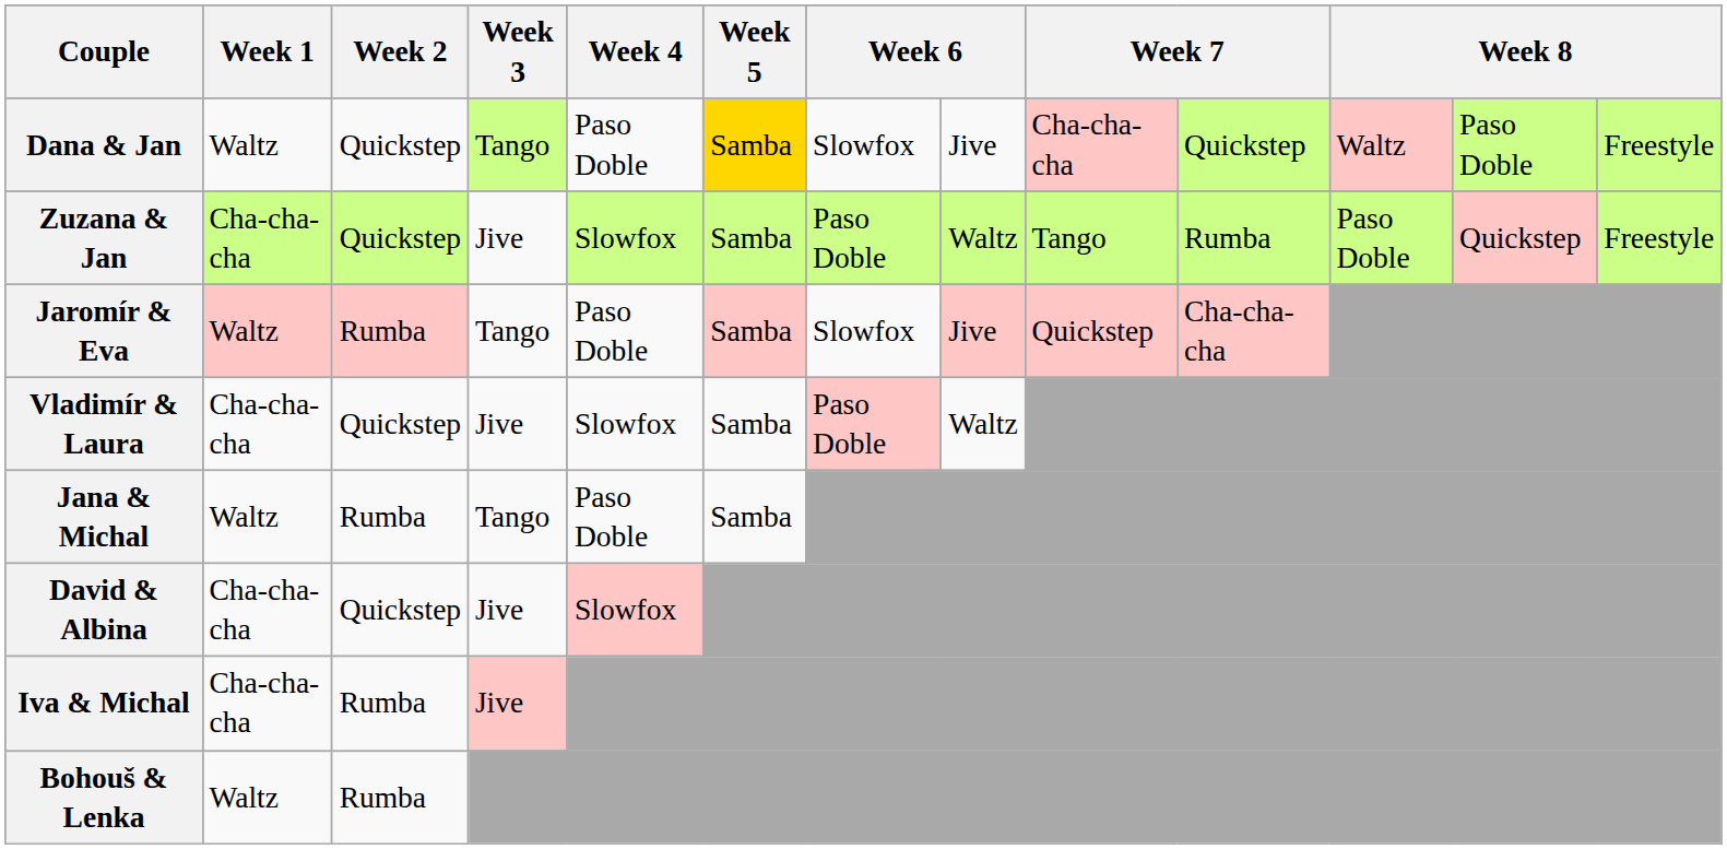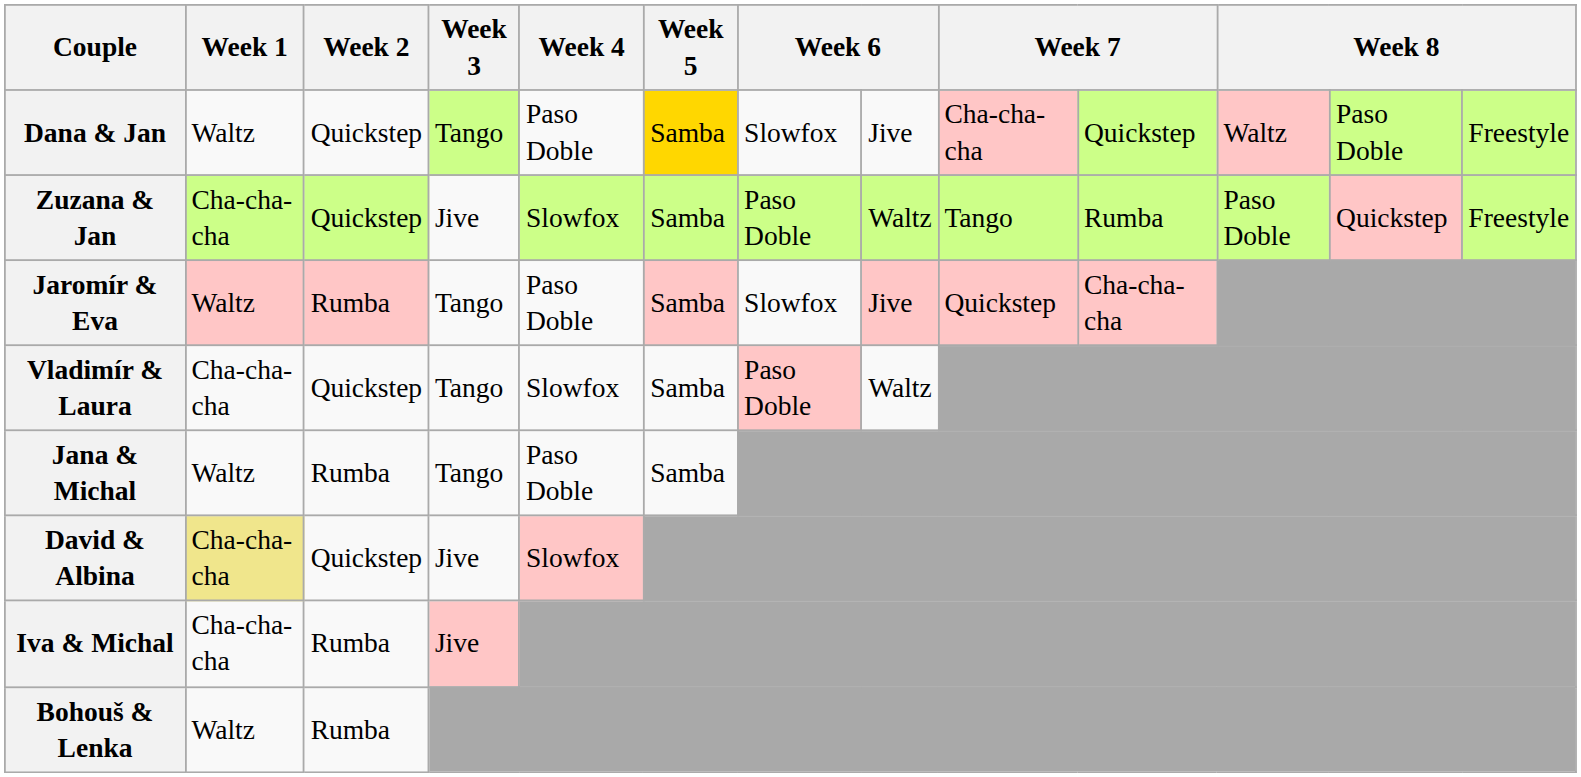 <table class="wikitable" style="text-align:left; font-size:95%; line-height:20px;">
 <tr>
 <th>Couple</th>
 <th>Week 1</th>
 <th>Week 2</th>
 <th>Week 3</th>
 <th>Week 4</th>
 <th>Week 5</th>
 <th colspan=2>Week 6</th>
 <th colspan=2>Week 7</th>
 <th colspan=3>Week 8</th>
 </tr>
 <tr>
 <th>Dana & Jan</th>
 <td>Waltz</td>
 <td>Quickstep</td>
 <td style="background:#ccff88;">Tango</td>
 <td>Paso Doble</td>
 <td style="background: gold;">Samba</td>
 <td>Slowfox</td>
 <td>Jive</td>
 <td style="background:#ffc6c6;">Cha-cha-cha</td>
 <td style="background:#ccff88;">Quickstep</td>
 <td style="background:#ffc6c6;">Waltz</td>
 <td style="background:#ccff88;">Paso Doble</td>
 <td style="background:#ccff88;">Freestyle</td>
 </tr>
 <tr>
 <th>Zuzana & Jan</th>
 <td style="background:#ccff88;">Cha-cha-cha</td>
 <td style="background:#ccff88;">Quickstep</td>
 <td>Jive</td>
 <td style="background:#ccff88;">Slowfox</td>
 <td style="background:#ccff88;">Samba</td>
 <td style="background:#ccff88;">Paso Doble</td>
 <td style="background:#ccff88;">Waltz</td>
 <td style="background:#ccff88;">Tango</td>
 <td style="background:#ccff88;">Rumba</td>
 <td style="background:#ccff88;">Paso Doble</td>
 <td style="background:#ffc6c6;">Quickstep</td>
 <td style="background:#ccff88;">Freestyle</td>
 </tr>
 <tr>
 <th>Jaromír & Eva</th>
 <td style="background:#ffc6c6;">Waltz</td>
 <td style="background:#ffc6c6;">Rumba</td>
 <td>Tango</td>
 <td>Paso Doble</td>
 <td style="background:#ffc6c6;">Samba</td>
 <td>Slowfox</td>
 <td style="background:#ffc6c6;">Jive</td>
 <td style="background:#ffc6c6;">Quickstep</td>
 <td style="background:#ffc6c6;">Cha-cha-cha</td>
 <td bgcolor="darkgray" colspan="10"></td>
 </tr>
 <tr>
 <th>Vladimír & Laura</th>
 <td>Cha-cha-cha</td>
 <td>Quickstep</td>
-<td>Jive</td>
+<td>Tango</td>
 <td>Slowfox</td>
 <td>Samba</td>
 <td style="background:#ffc6c6;">Paso Doble</td>
 <td>Waltz</td>
 <td bgcolor="darkgray" colspan="10"></td>
 </tr>
 <tr>
 <th>Jana & Michal</th>
 <td>Waltz</td>
 <td>Rumba</td>
 <td>Tango</td>
 <td>Paso Doble</td>
 <td>Samba</td>
 <td bgcolor="darkgray" colspan="10"></td>
 </tr>
 <tr>
 <th>David & Albina</th>
-<td>Cha-cha-cha</td>
+<td style="background: khaki;">Cha-cha-cha</td>
 <td>Quickstep</td>
 <td>Jive</td>
 <td style="background:#ffc6c6;">Slowfox</td>
 <td bgcolor="darkgray" colspan="10"></td>
 </tr>
 <tr>
 <th>Iva & Michal</th>
 <td>Cha-cha-cha</td>
 <td>Rumba</td>
 <td style="background:#ffc6c6;">Jive</td>
 <td bgcolor="darkgray" colspan="10"></td>
 </tr>
 <tr>
 <th>Bohouš & Lenka</th>
 <td>Waltz</td>
 <td>Rumba</td>
 <td bgcolor="darkgray" colspan="10"></td>
 </tr>
 </table>
